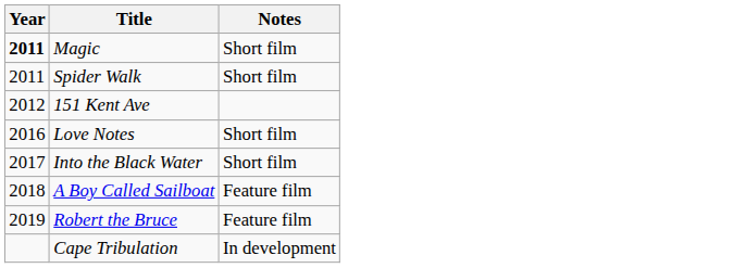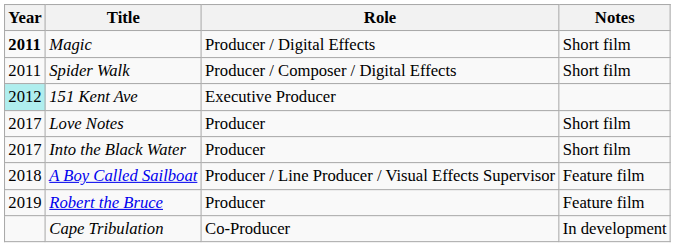 <table class=wikitable>
 <tr>
 <th>Year</th>
 <th>Title</th>
+<th>Role</th>
 <th>Notes</th>
 </tr>
 <tr>
 <td><strong>2011</strong></td>
 <td><em>Magic</em></td>
+<td>Producer / Digital Effects</td>
 <td>Short film</td>
 </tr>
 <tr>
 <td>2011</td>
 <td><em>Spider Walk</em></td>
+<td>Producer / Composer / Digital Effects</td>
 <td>Short film</td>
 </tr>
 <tr>
-<td>2012</td>
+<td style="background: paleturquoise;">2012</td>
 <td><em>151 Kent Ave</em></td>
+<td>Executive Producer</td>
 <td></td>
 </tr>
 <tr>
-<td>2016</td>
+<td>2017</td>
 <td><em>Love Notes</em></td>
+<td>Producer</td>
 <td>Short film</td>
 </tr>
 <tr>
 <td>2017</td>
 <td><em>Into the Black Water</em></td>
+<td>Producer</td>
 <td>Short film</td>
 </tr>
 <tr>
 <td>2018</td>
 <td><em><a href='#'>A Boy Called Sailboat</a></em></td>
+<td>Producer / Line Producer / Visual Effects Supervisor</td>
 <td>Feature film</td>
 </tr>
 <tr>
 <td>2019</td>
 <td><em><a href='#'>Robert the Bruce</a></em></td>
+<td>Producer</td>
 <td>Feature film</td>
 </tr>
 <tr>
 <td></td>
 <td><em>Cape Tribulation</em></td>
+<td>Co-Producer</td>
 <td>In development</td>
 </tr>
 </table>
